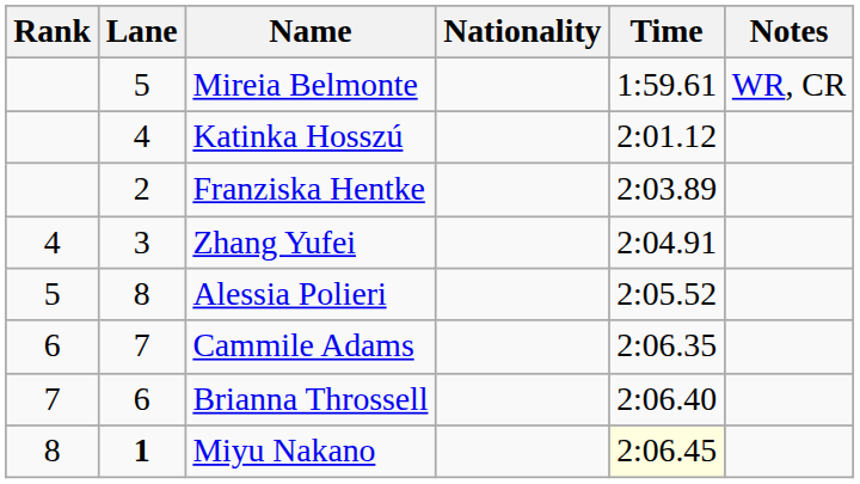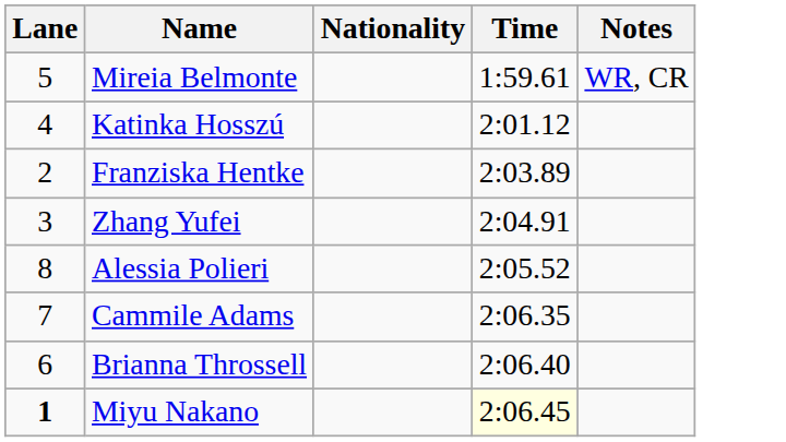 <table class="wikitable sortable" style="text-align:center">
 <tr>
-<th>Rank</th>
 <th>Lane</th>
 <th>Name</th>
 <th>Nationality</th>
 <th>Time</th>
 <th>Notes</th>
 </tr>
 <tr>
-<td></td>
 <td>5</td>
 <td align=left><a href='#'>Mireia Belmonte</a></td>
 <td align=left></td>
 <td>1:59.61</td>
 <td><a href='#'>WR</a>, CR</td>
 </tr>
 <tr>
-<td></td>
 <td>4</td>
 <td align=left><a href='#'>Katinka Hosszú</a></td>
 <td align=left></td>
 <td>2:01.12</td>
 <td></td>
 </tr>
 <tr>
-<td></td>
 <td>2</td>
 <td align=left><a href='#'>Franziska Hentke</a></td>
 <td align=left></td>
 <td>2:03.89</td>
 <td></td>
 </tr>
 <tr>
-<td>4</td>
 <td>3</td>
 <td align=left><a href='#'>Zhang Yufei</a></td>
 <td align=left></td>
 <td>2:04.91</td>
 <td></td>
 </tr>
 <tr>
-<td>5</td>
 <td>8</td>
 <td align=left><a href='#'>Alessia Polieri</a></td>
 <td align=left></td>
 <td>2:05.52</td>
 <td></td>
 </tr>
 <tr>
-<td>6</td>
 <td>7</td>
 <td align=left><a href='#'>Cammile Adams</a></td>
 <td align=left></td>
 <td>2:06.35</td>
 <td></td>
 </tr>
 <tr>
-<td>7</td>
 <td>6</td>
 <td align=left><a href='#'>Brianna Throssell</a></td>
 <td align=left></td>
 <td>2:06.40</td>
 <td></td>
 </tr>
 <tr>
-<td>8</td>
 <td><strong>1</strong></td>
 <td align=left><a href='#'>Miyu Nakano</a></td>
 <td align=left></td>
 <td style="background: lightyellow;">2:06.45</td>
 <td></td>
 </tr>
 </table>
